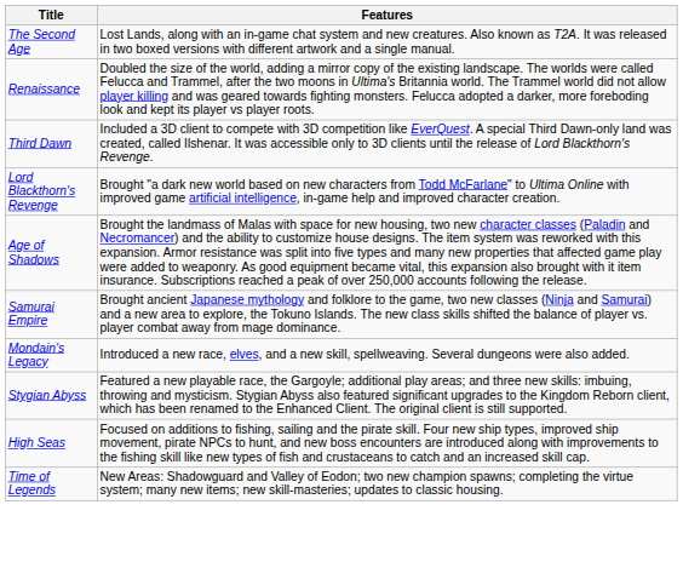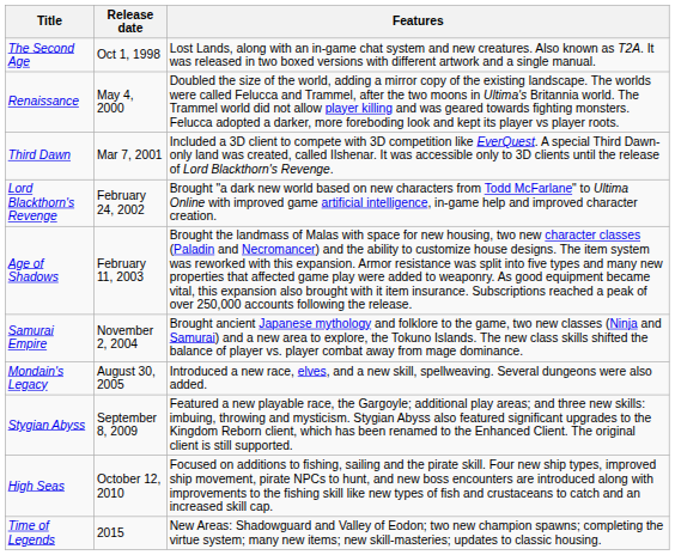 <table class="wikitable">
 <tr>
 <th>Title</th>
+<th>Release date</th>
 <th>Features</th>
 </tr>
 <tr>
 <td><em><a href='#'>The Second Age</a></em></td>
+<td>Oct 1, 1998</td>
 <td>Lost Lands, along with an in-game chat system and new creatures. Also known as <em>T2A</em>. It was released in two boxed versions with different artwork and a single manual.</td>
 </tr>
 <tr>
 <td><em><a href='#'>Renaissance</a></em></td>
+<td>May 4, 2000</td>
 <td>Doubled the size of the world, adding a mirror copy of the existing landscape. The worlds were called Felucca and Trammel, after the two moons in <em>Ultima's</em> Britannia world. The Trammel world did not allow <a href='#'>player killing</a> and was geared towards fighting monsters. Felucca adopted a darker, more foreboding look and kept its player vs player roots.</td>
 </tr>
 <tr>
 <td><em><a href='#'>Third Dawn</a></em></td>
+<td>Mar 7, 2001</td>
 <td>Included a 3D client to compete with 3D competition like <em><a href='#'>EverQuest</a></em>. A special Third Dawn-only land was created, called Ilshenar. It was accessible only to 3D clients until the release of <em>Lord Blackthorn's Revenge</em>.</td>
 </tr>
 <tr>
 <td><em><a href='#'>Lord Blackthorn's Revenge</a></em></td>
+<td>February 24, 2002</td>
 <td>Brought "a dark new world based on new characters from <a href='#'>Todd McFarlane</a>" to <em>Ultima Online</em> with improved game <a href='#'>artificial intelligence</a>, in-game help and improved character creation.</td>
 </tr>
 <tr>
 <td><em><a href='#'>Age of Shadows</a></em></td>
+<td>February 11, 2003</td>
 <td>Brought the landmass of Malas with space for new housing, two new <a href='#'>character classes</a> (<a href='#'>Paladin</a> and <a href='#'>Necromancer</a>) and the ability to customize house designs. The item system was reworked with this expansion. Armor resistance was split into five types and many new properties that affected game play were added to weaponry. As good equipment became vital, this expansion also brought with it item insurance. Subscriptions reached a peak of over 250,000 accounts following the release.</td>
 </tr>
 <tr>
 <td><em><a href='#'>Samurai Empire</a></em></td>
+<td>November 2, 2004</td>
 <td>Brought ancient <a href='#'>Japanese mythology</a> and folklore to the game, two new classes (<a href='#'>Ninja</a> and <a href='#'>Samurai</a>) and a new area to explore, the Tokuno Islands. The new class skills shifted the balance of player vs. player combat away from mage dominance.</td>
 </tr>
 <tr>
 <td><em><a href='#'>Mondain's Legacy</a></em></td>
+<td>August 30, 2005</td>
 <td>Introduced a new race, <a href='#'>elves</a>, and a new skill, spellweaving. Several dungeons were also added.</td>
 </tr>
 <tr>
 <td><em><a href='#'>Stygian Abyss</a></em></td>
+<td>September 8, 2009</td>
 <td>Featured a new playable race, the Gargoyle; additional play areas; and three new skills: imbuing, throwing and mysticism. Stygian Abyss also featured significant upgrades to the Kingdom Reborn client, which has been renamed to the Enhanced Client. The original client is still supported.</td>
 </tr>
 <tr>
 <td><em><a href='#'>High Seas</a></em></td>
+<td>October 12, 2010</td>
 <td>Focused on additions to fishing, sailing and the pirate skill. Four new ship types, improved ship movement, pirate NPCs to hunt, and new boss encounters are introduced along with improvements to the fishing skill like new types of fish and crustaceans to catch and an increased skill cap.</td>
 </tr>
 <tr>
 <td><em><a href='#'>Time of Legends</a></em></td>
+<td>2015</td>
 <td>New Areas: Shadowguard and Valley of Eodon; two new champion spawns; completing the virtue system; many new items; new skill-masteries; updates to classic housing.</td>
 </tr>
 </table>
